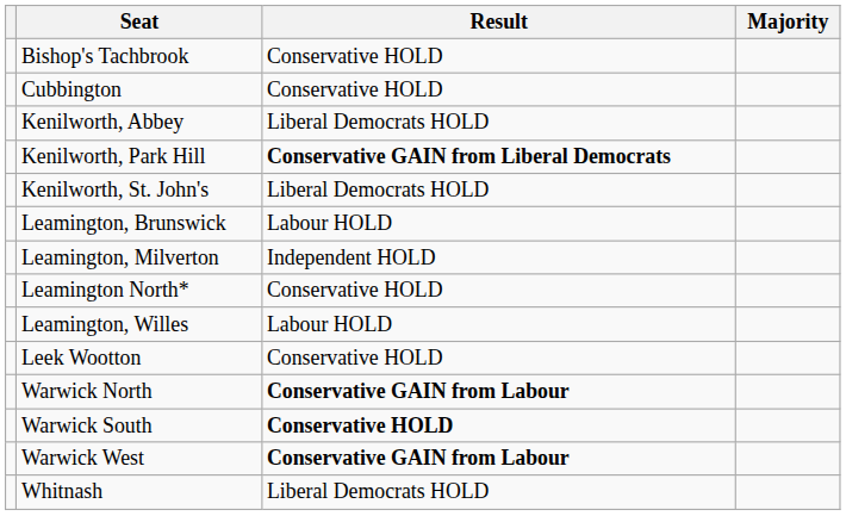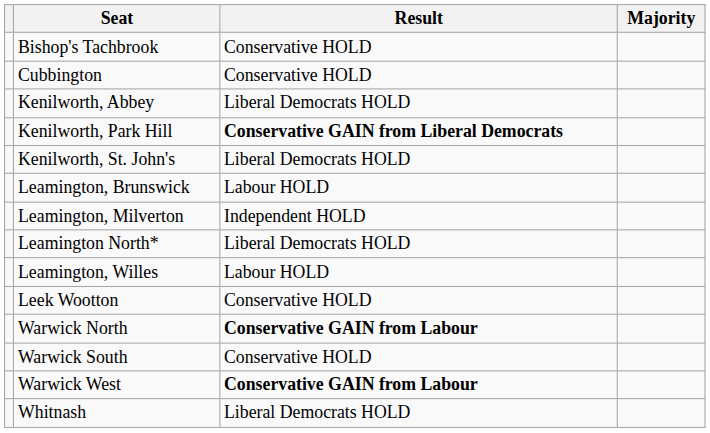 <table class="wikitable" style="right; width:50%">
 <tr>
 <th></th>
 <th>Seat</th>
 <th>Result</th>
 <th>Majority</th>
 </tr>
 <tr>
 <td></td>
 <td>Bishop's Tachbrook</td>
 <td>Conservative HOLD</td>
 <td></td>
 </tr>
 <tr>
 <td></td>
 <td>Cubbington</td>
 <td>Conservative HOLD</td>
 <td></td>
 </tr>
 <tr>
 <td></td>
 <td>Kenilworth, Abbey</td>
 <td>Liberal Democrats HOLD</td>
 <td></td>
 </tr>
 <tr>
 <td></td>
 <td>Kenilworth, Park Hill</td>
 <td><strong>Conservative GAIN from Liberal Democrats</strong></td>
 <td></td>
 </tr>
 <tr>
 <td></td>
 <td>Kenilworth, St. John's</td>
 <td>Liberal Democrats HOLD</td>
 <td></td>
 </tr>
 <tr>
 <td></td>
 <td>Leamington, Brunswick</td>
 <td>Labour HOLD</td>
 <td></td>
 </tr>
 <tr>
 <td></td>
 <td>Leamington, Milverton</td>
 <td>Independent HOLD</td>
 <td></td>
 </tr>
 <tr>
 <td></td>
 <td>Leamington North*</td>
-<td>Conservative HOLD</td>
+<td>Liberal Democrats HOLD</td>
 <td></td>
 </tr>
 <tr>
 <td></td>
 <td>Leamington, Willes</td>
 <td>Labour HOLD</td>
 <td></td>
 </tr>
 <tr>
 <td></td>
 <td>Leek Wootton</td>
 <td>Conservative HOLD</td>
 <td></td>
 </tr>
 <tr>
 <td></td>
 <td>Warwick North</td>
 <td><strong>Conservative GAIN from Labour</strong></td>
 <td></td>
 </tr>
 <tr>
 <td></td>
 <td>Warwick South</td>
-<td><strong>Conservative HOLD</strong></td>
+<td>Conservative HOLD</td>
 <td></td>
 </tr>
 <tr>
 <td></td>
 <td>Warwick West</td>
 <td><strong>Conservative GAIN from Labour</strong></td>
 <td></td>
 </tr>
 <tr>
 <td></td>
 <td>Whitnash</td>
 <td>Liberal Democrats HOLD</td>
 <td></td>
 </tr>
 </table>
